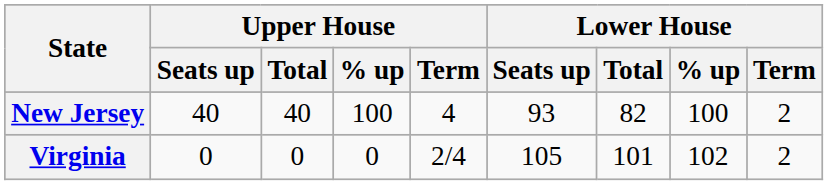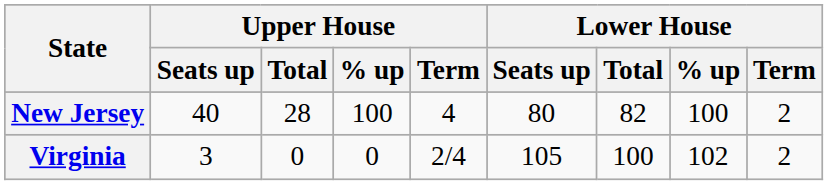 <table class="wikitable sortable plainrowheaders" style="text-align: center;">
 <tr>
 <th rowspan=2>State</th>
 <th colspan=4>Upper House</th>
 <th colspan=4>Lower House</th>
 </tr>
 <tr>
 <th>Seats up</th>
 <th>Total</th>
 <th>% up</th>
 <th>Term</th>
 <th>Seats up</th>
 <th>Total</th>
 <th>% up</th>
 <th>Term</th>
 </tr>
 <tr>
 <th scope="row"><a href='#'>New Jersey</a></th>
 <td>40</td>
-<td>40</td>
+<td>28</td>
 <td>100</td>
 <td>4</td>
-<td>93</td>
+<td>80</td>
 <td>82</td>
 <td>100</td>
 <td>2</td>
 </tr>
 <tr>
 <th scope="row"><a href='#'>Virginia</a></th>
-<td>0</td>
+<td>3</td>
 <td>0</td>
 <td>0</td>
 <td>2/4</td>
 <td>105</td>
-<td>101</td>
+<td>100</td>
 <td>102</td>
 <td>2</td>
 </tr>
 </table>
